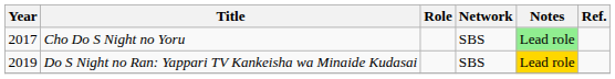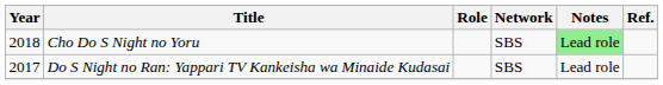 <table class="wikitable">
 <tr>
 <th>Year</th>
 <th>Title</th>
 <th>Role</th>
 <th>Network</th>
 <th>Notes</th>
 <th>Ref.</th>
 </tr>
 <tr>
-<td>2017</td>
+<td>2018</td>
 <td><em>Cho Do S Night no Yoru</em></td>
 <td></td>
 <td>SBS</td>
 <td style="background: lightgreen;">Lead role</td>
 <td></td>
 </tr>
 <tr>
-<td>2019</td>
+<td>2017</td>
 <td><em>Do S Night no Ran: Yappari TV Kankeisha wa Minaide Kudasai</em></td>
 <td></td>
 <td>SBS</td>
-<td style="background: gold;">Lead role</td>
+<td>Lead role</td>
 <td></td>
 </tr>
 <tr>
 </tr>
 </table>
